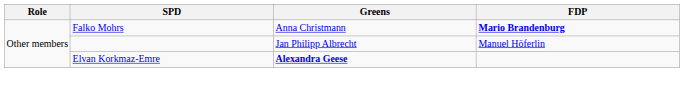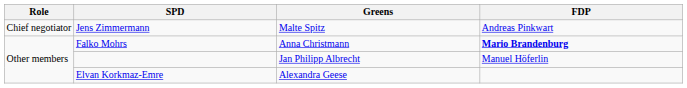 <table class="wikitable">
 <tr>
 <th>Role</th>
 <th style="width:20em">SPD</th>
 <th style="width:20em">Greens</th>
 <th style="width:20em">FDP</th>
+</tr>
+<tr>
+<td>Chief negotiator</td>
+<td><a href='#'>Jens Zimmermann</a></td>
+<td><a href='#'>Malte Spitz</a></td>
+<td><a href='#'>Andreas Pinkwart</a></td>
 </tr>
 <tr>
 <td rowspan="3">Other members</td>
 <td><a href='#'>Falko Mohrs</a></td>
 <td><a href='#'>Anna Christmann</a></td>
 <td><strong><a href='#'>Mario Brandenburg</a></strong></td>
 </tr>
 <tr>
 <td></td>
 <td><a href='#'>Jan Philipp Albrecht</a></td>
 <td><a href='#'>Manuel Höferlin</a></td>
 </tr>
 <tr>
 <td><a href='#'>Elvan Korkmaz-Emre</a></td>
-<td><strong><a href='#'>Alexandra Geese</a></strong></td>
+<td><a href='#'>Alexandra Geese</a></td>
 <td></td>
 </tr>
 </table>
